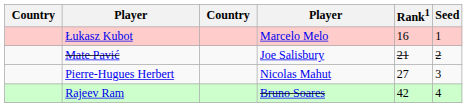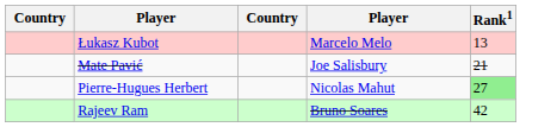 <table class="sortable wikitable">
 <tr>
 <th width="70">Country</th>
 <th width="175">Player</th>
 <th width="70">Country</th>
 <th width="175">Player</th>
 <th>Rank<sup>1</sup></th>
-<th>Seed</th>
 </tr>
 <tr style="background:#fcc;">
 <td></td>
 <td><a href='#'>Łukasz Kubot</a></td>
 <td></td>
 <td><a href='#'>Marcelo Melo</a></td>
-<td>16</td>
-<td>1</td>
+<td>13</td>
 </tr>
 <tr>
 <td><s></s></td>
 <td><s><a href='#'>Mate Pavić</a></s></td>
 <td><s></s></td>
 <td><a href='#'>Joe Salisbury</a></td>
 <td><s>21</s></td>
-<td><s>2</s></td>
 </tr>
 <tr>
 <td></td>
 <td><a href='#'>Pierre-Hugues Herbert</a></td>
 <td></td>
 <td><a href='#'>Nicolas Mahut</a></td>
-<td>27</td>
-<td>3</td>
+<td style="background: lightgreen;">27</td>
 </tr>
 <tr style="background:#cfc;">
 <td></td>
 <td><a href='#'>Rajeev Ram</a></td>
 <td></td>
 <td><s><a href='#'>Bruno Soares</a></s></td>
 <td>42</td>
-<td>4</td>
 </tr>
 </table>
